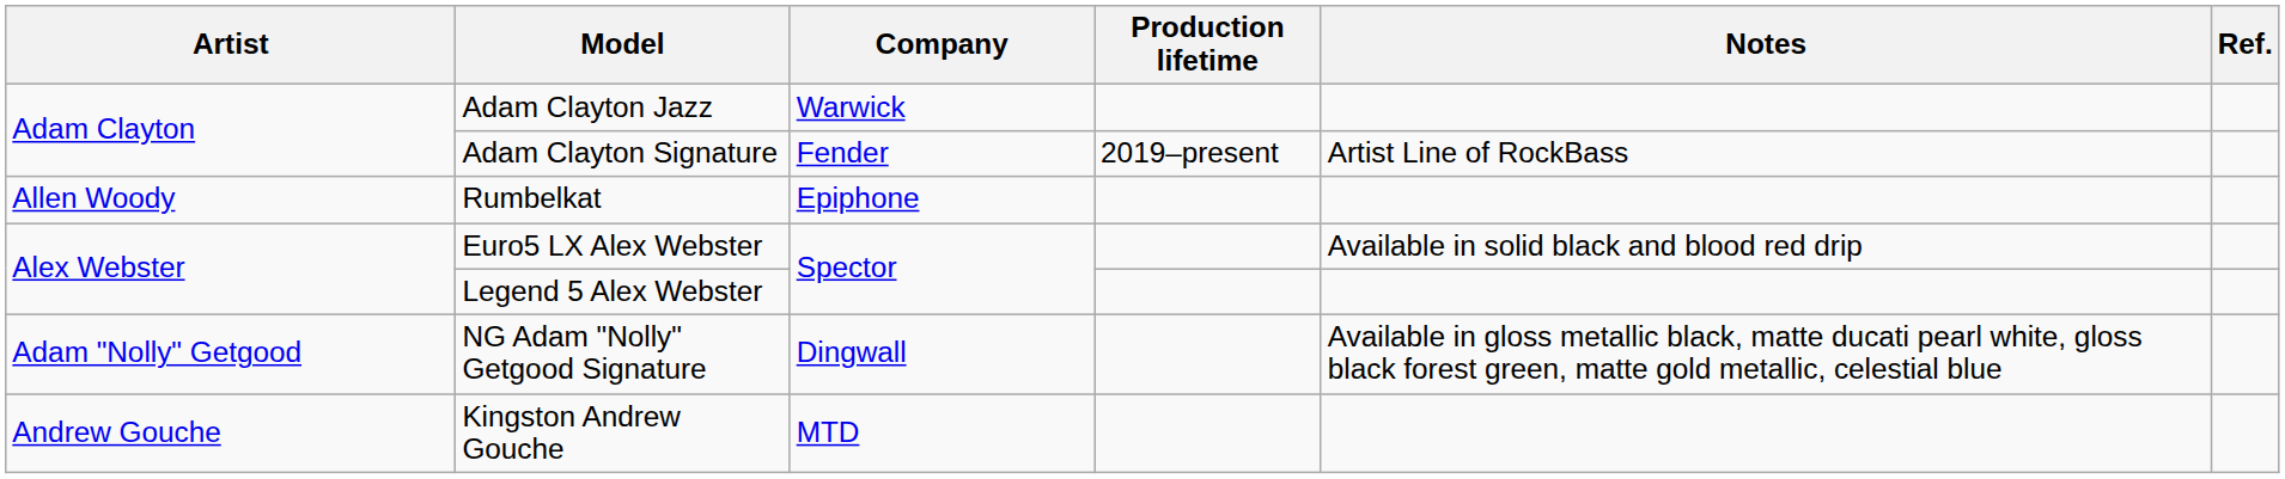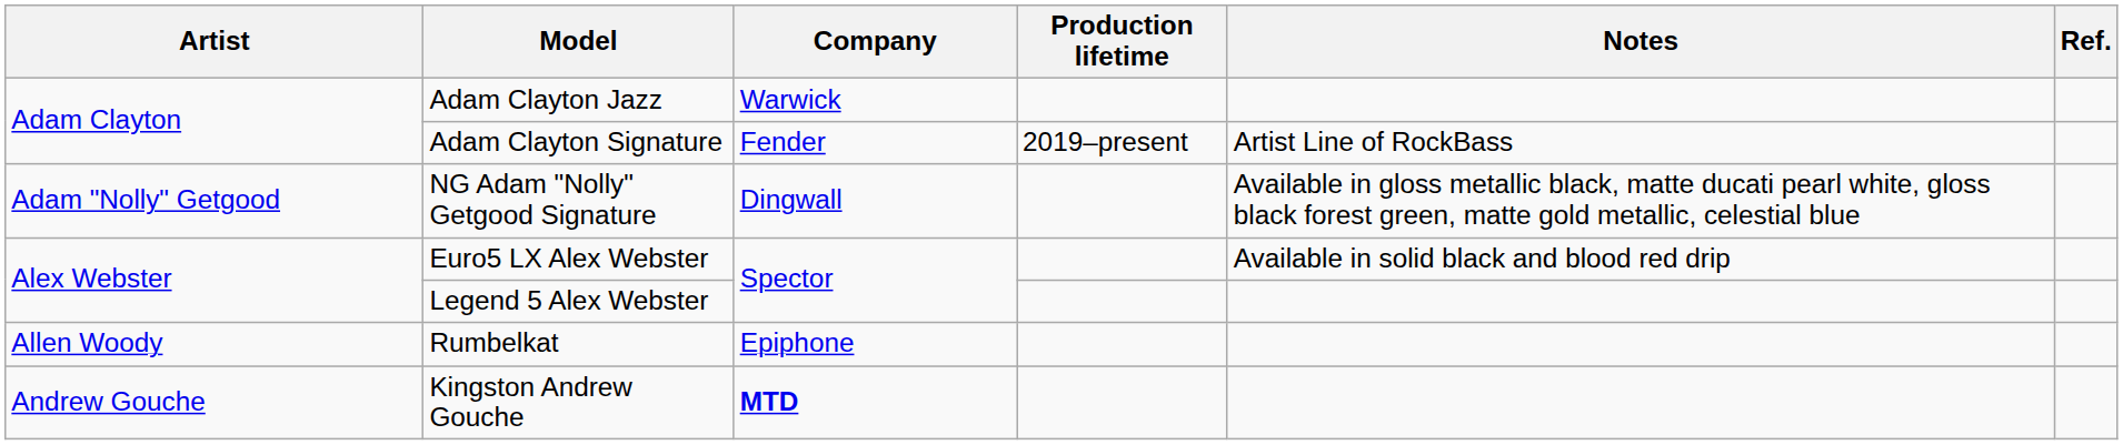 <table class="wikitable sortable plainrowheaders" style="width:99%;">
 <tr>
 <th scope="col" style="width:15em;">Artist</th>
 <th scope="col">Model</th>
 <th scope="col" style="width:10em;">Company</th>
 <th scope="col">Production lifetime</th>
 <th scope="col" class="unsortable">Notes</th>
 <th scope="col">Ref.</th>
 </tr>
 <tr>
 <td rowspan=2><a href='#'>Adam Clayton</a></td>
 <td>Adam Clayton Jazz</td>
 <td><a href='#'>Warwick</a></td>
 <td></td>
 <td></td>
 <td></td>
 </tr>
 <tr>
 <td>Adam Clayton Signature</td>
 <td><a href='#'>Fender</a></td>
 <td>2019–present</td>
 <td>Artist Line of RockBass</td>
 <td></td>
 </tr>
 <tr>
-<td><a href='#'>Allen Woody</a></td>
-<td>Rumbelkat</td>
-<td><a href='#'>Epiphone</a></td>
+<td><a href='#'>Adam "Nolly" Getgood</a></td>
+<td>NG Adam "Nolly" Getgood Signature</td>
+<td><a href='#'>Dingwall</a></td>
 <td></td>
-<td></td>
+<td>Available in gloss metallic black, matte ducati pearl white, gloss black forest green, matte gold metallic, celestial blue</td>
 <td></td>
 </tr>
 <tr>
 <td rowspan=2><a href='#'>Alex Webster</a></td>
 <td>Euro5 LX Alex Webster</td>
 <td rowspan=2><a href='#'>Spector</a></td>
 <td></td>
 <td>Available in solid black and blood red drip</td>
 <td></td>
 </tr>
 <tr>
 <td>Legend 5 Alex Webster</td>
 <td></td>
 <td></td>
 <td></td>
 </tr>
 <tr>
-<td><a href='#'>Adam "Nolly" Getgood</a></td>
-<td>NG Adam "Nolly" Getgood Signature</td>
-<td><a href='#'>Dingwall</a></td>
+<td><a href='#'>Allen Woody</a></td>
+<td>Rumbelkat</td>
+<td><a href='#'>Epiphone</a></td>
 <td></td>
-<td>Available in gloss metallic black, matte ducati pearl white, gloss black forest green, matte gold metallic, celestial blue</td>
+<td></td>
 <td></td>
 </tr>
 <tr>
 <td><a href='#'>Andrew Gouche</a></td>
 <td>Kingston Andrew Gouche</td>
-<td><a href='#'>MTD</a></td>
+<td><strong><a href='#'>MTD</a></strong></td>
 <td></td>
 <td></td>
 <td></td>
 </tr>
 </table>
